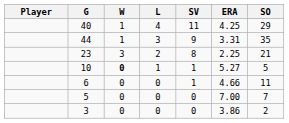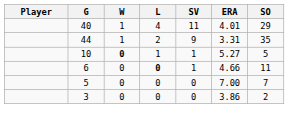 <table class="wikitable sortable">
 <tr>
 <th bgcolor="#DDDDFF" width="16%">Player</th>
 <th bgcolor="#DDDDFF" width="9%">G</th>
 <th bgcolor="#DDDDFF" width="9%">W</th>
 <th bgcolor="#DDDDFF" width="9%">L</th>
 <th bgcolor="#DDDDFF" width="9%">SV</th>
 <th bgcolor="#DDDDFF" width="9%">ERA</th>
 <th bgcolor="#DDDDFF" width="9%">SO</th>
 </tr>
 <tr align="center">
 <td></td>
 <td>40</td>
 <td>1</td>
 <td>4</td>
 <td>11</td>
-<td>4.25</td>
+<td>4.01</td>
 <td>29</td>
 </tr>
 <tr align=center>
 <td></td>
 <td>44</td>
 <td>1</td>
-<td>3</td>
+<td>2</td>
 <td>9</td>
 <td>3.31</td>
 <td>35</td>
-</tr>
-<tr align="center">
-<td></td>
-<td>23</td>
-<td>3</td>
-<td>2</td>
-<td>8</td>
-<td>2.25</td>
-<td>21</td>
 </tr>
 <tr align="center">
 <td></td>
 <td>10</td>
 <td><strong>0</strong></td>
 <td>1</td>
 <td>1</td>
 <td>5.27</td>
 <td>5</td>
 </tr>
 <tr align="center">
 <td></td>
 <td>6</td>
 <td>0</td>
-<td>0</td>
+<td><strong>0</strong></td>
 <td>1</td>
 <td>4.66</td>
 <td>11</td>
 </tr>
 <tr align="center">
 <td></td>
 <td>5</td>
 <td>0</td>
 <td>0</td>
 <td>0</td>
 <td>7.00</td>
 <td>7</td>
 </tr>
 <tr align="center">
 <td></td>
 <td>3</td>
 <td>0</td>
 <td>0</td>
 <td>0</td>
 <td>3.86</td>
 <td>2</td>
 </tr>
 </table>
